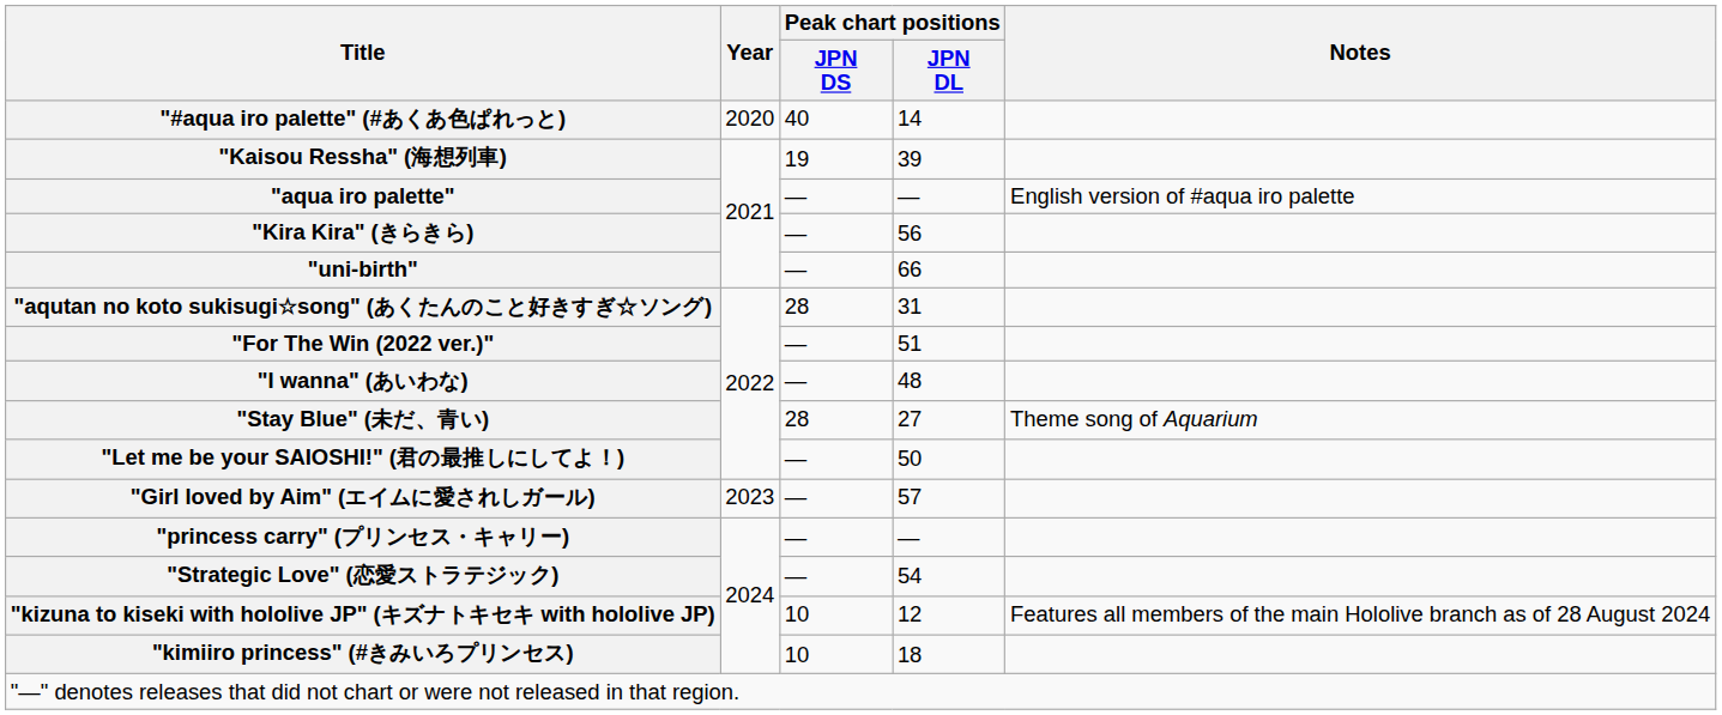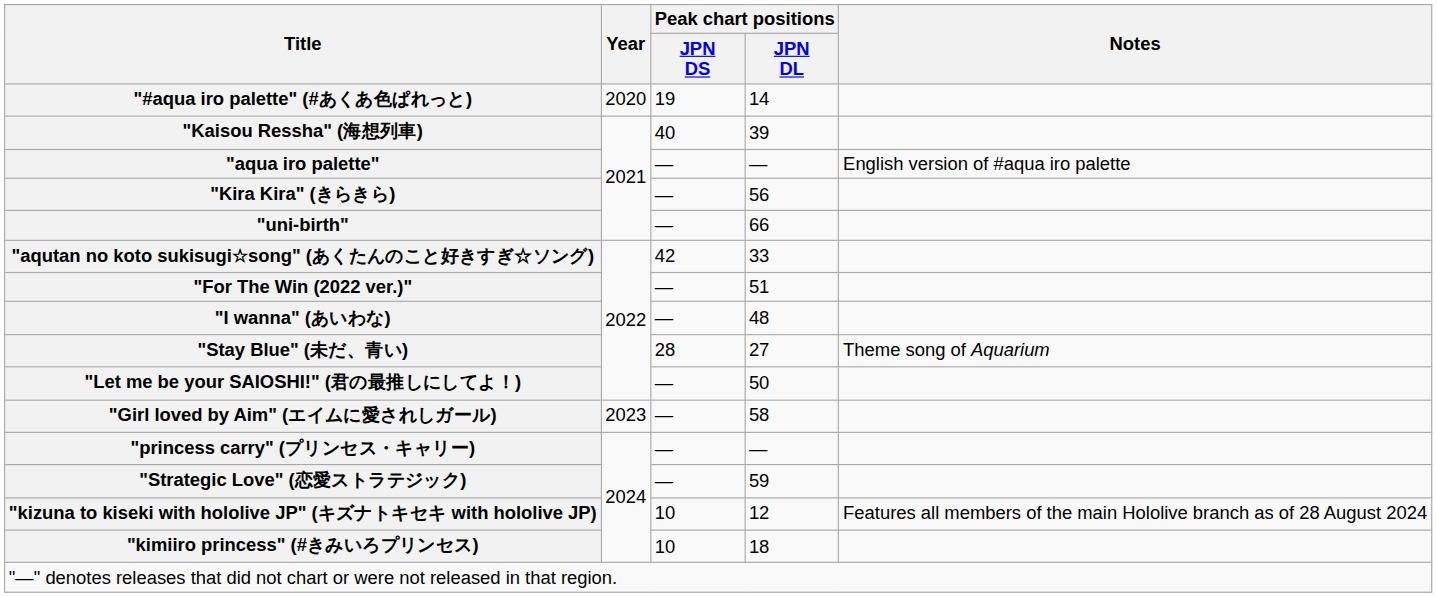 <table class="wikitable plainrowheaders">
 <tr>
 <th rowspan="2" scope="col">Title</th>
 <th rowspan="2" scope="col">Year</th>
 <th colspan="2">Peak chart positions</th>
 <th rowspan="2">Notes</th>
 </tr>
 <tr>
 <th scope="col"><a href='#'>JPN<br>DS</a><br></th>
 <th scope="col"><a href='#'>JPN<br>DL</a><br></th>
 </tr>
 <tr>
 <th scope="row">"#aqua iro palette" (#あくあ色ぱれっと)</th>
 <td>2020</td>
-<td>40</td>
+<td>19</td>
 <td>14</td>
 <td></td>
 </tr>
 <tr>
 <th scope="row">"Kaisou Ressha" (海想列車)</th>
 <td rowspan="4">2021</td>
-<td>19</td>
+<td>40</td>
 <td>39</td>
 <td></td>
 </tr>
 <tr>
 <th scope="row">"aqua iro palette"</th>
 <td>—</td>
 <td>—</td>
 <td>English version of #aqua iro palette</td>
 </tr>
 <tr>
 <th scope="row">"Kira Kira" (きらきら)</th>
 <td>—</td>
 <td>56</td>
 <td></td>
 </tr>
 <tr>
 <th scope="row">"uni-birth"</th>
 <td>—</td>
 <td>66</td>
 <td></td>
 </tr>
 <tr>
 <th scope="row">"aqutan no koto sukisugi☆song" (あくたんのこと好きすぎ☆ソング)</th>
 <td rowspan="5">2022</td>
-<td>28</td>
-<td>31</td>
+<td>42</td>
+<td>33</td>
 <td></td>
 </tr>
 <tr>
 <th scope="row">"For The Win (2022 ver.)"</th>
 <td>—</td>
 <td>51</td>
 <td></td>
 </tr>
 <tr>
 <th scope="row">"I wanna" (あいわな)</th>
 <td>—</td>
 <td>48</td>
 <td></td>
 </tr>
 <tr>
 <th scope="row">"Stay Blue" (未だ、青い)</th>
 <td>28</td>
 <td>27</td>
 <td>Theme song of <em>Aquarium</em></td>
 </tr>
 <tr>
 <th scope="row">"Let me be your SAIOSHI!" (君の最推しにしてよ！)</th>
 <td>—</td>
 <td>50</td>
 <td></td>
 </tr>
 <tr>
 <th scope="row">"Girl loved by Aim" (エイムに愛されしガール)</th>
 <td>2023</td>
 <td>—</td>
-<td>57</td>
+<td>58</td>
 <td></td>
 </tr>
 <tr>
 <th scope="row">"princess carry" (プリンセス・キャリー)</th>
 <td rowspan="4">2024</td>
 <td>—</td>
 <td>—</td>
 <td></td>
 </tr>
 <tr>
 <th scope="row">"Strategic Love" (恋愛ストラテジック)</th>
 <td>—</td>
-<td>54</td>
+<td>59</td>
 <td></td>
 </tr>
 <tr>
 <th scope="row">"kizuna to kiseki with hololive JP" (キズナトキセキ with hololive JP)</th>
 <td>10</td>
 <td>12</td>
 <td>Features all members of the main Hololive branch as of 28 August 2024</td>
 </tr>
 <tr>
 <th scope="row">"kimiiro princess" (#きみいろプリンセス)</th>
 <td>10</td>
 <td>18</td>
 <td></td>
 </tr>
 <tr>
 <td colspan="5">"—" denotes releases that did not chart or were not released in that region.</td>
 </tr>
 </table>
